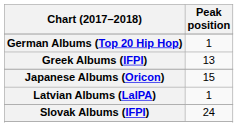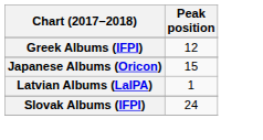 <table class="wikitable sortable plainrowheaders" style="text-align:center">
 <tr>
 <th scope="col">Chart (2017–2018)</th>
 <th scope="col">Peak<br> position</th>
 </tr>
 <tr>
 </tr>
 <tr>
 </tr>
 <tr>
 </tr>
 <tr>
 </tr>
 <tr>
 </tr>
 <tr>
 </tr>
 <tr>
 </tr>
 <tr>
 </tr>
 <tr>
 </tr>
 <tr>
 </tr>
 <tr>
 </tr>
 <tr>
-<th scope="row">German Albums (<a href='#'>Top 20 Hip Hop</a>)</th>
-<td>1</td>
-</tr>
-<tr>
 <th scope="row">Greek Albums (<a href='#'>IFPI</a>)</th>
-<td>13</td>
+<td>12</td>
 </tr>
 <tr>
 </tr>
 <tr>
 </tr>
 <tr>
 </tr>
 <tr>
 <th scope="row">Japanese Albums (<a href='#'>Oricon</a>)</th>
 <td>15</td>
 </tr>
 <tr>
 <th scope="row">Latvian Albums (<a href='#'>LaIPA</a>)</th>
 <td>1</td>
 </tr>
 <tr>
 </tr>
 <tr>
 </tr>
 <tr>
 </tr>
 <tr>
 </tr>
 <tr>
 </tr>
 <tr>
 <th scope="row">Slovak Albums (<a href='#'>IFPI</a>)</th>
 <td>24</td>
 </tr>
 <tr>
 </tr>
 <tr>
 </tr>
 <tr>
 </tr>
 <tr>
 </tr>
 <tr>
 </tr>
 <tr>
 </tr>
 </table>
